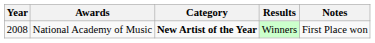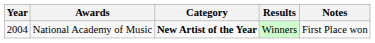 <table class="wikitable">
 <tr>
 <th>Year</th>
 <th>Awards</th>
 <th>Category</th>
 <th>Results</th>
 <th>Notes</th>
 </tr>
 <tr>
-<td>2008</td>
+<td>2004</td>
 <td>National Academy of Music</td>
 <td><strong>New Artist of the Year</strong></td>
 <td style="background-color: #CFC">Winners</td>
 <td>First Place won</td>
 </tr>
 </table>
